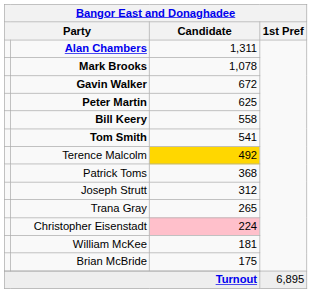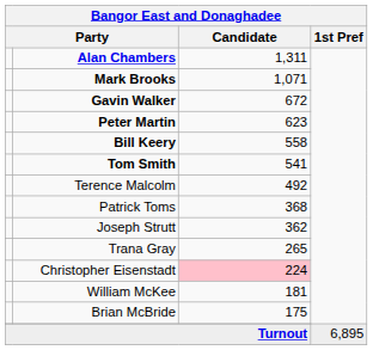 <table class="wikitable">
 <tr>
 <th colspan="4" align="center"><a href='#'>Bangor East and Donaghadee</a></th>
 </tr>
 <tr>
 <th colspan="2" align="center" width=200>Party</th>
 <th width=150>Candidate</th>
 <th width=60>1st Pref</th>
 </tr>
 <tr>
 <td></td>
 <td align="right"><strong><a href='#'>Alan Chambers</a></strong></td>
 <td align="right">1,311</td>
 </tr>
 <tr>
 <td></td>
 <td align="right"><strong>Mark Brooks</strong></td>
-<td align="right">1,078</td>
+<td align="right">1,071</td>
 </tr>
 <tr>
 <td></td>
 <td align="right"><strong>Gavin Walker</strong></td>
 <td align="right">672</td>
 </tr>
 <tr>
 <td></td>
 <td align="right"><strong>Peter Martin</strong></td>
-<td align="right">625</td>
+<td align="right">623</td>
 </tr>
 <tr>
 <td></td>
 <td align="right"><strong>Bill Keery</strong></td>
 <td align="right">558</td>
 </tr>
 <tr>
 <td></td>
 <td align="right"><strong>Tom Smith</strong></td>
 <td align="right">541</td>
 </tr>
 <tr>
 <td></td>
 <td align="right">Terence Malcolm</td>
-<td align="right" style="background: gold;">492</td>
+<td align="right">492</td>
 </tr>
 <tr>
 <td></td>
 <td align="right">Patrick Toms</td>
 <td align="right">368</td>
 </tr>
 <tr>
 <td></td>
 <td align="right">Joseph Strutt</td>
-<td align="right">312</td>
+<td align="right">362</td>
 </tr>
 <tr>
 <td></td>
 <td align="right">Trana Gray</td>
 <td align="right">265</td>
 </tr>
 <tr>
 <td></td>
 <td align="right">Christopher Eisenstadt</td>
 <td align="right" style="background: pink;">224</td>
 </tr>
 <tr>
 <td></td>
 <td align="right">William McKee</td>
 <td align="right">181</td>
 </tr>
 <tr>
 <td></td>
 <td align="right">Brian McBride</td>
 <td align="right">175</td>
 </tr>
 <tr>
 </tr>
 <tr bgcolor="EEEEEE">
 <td colspan=3 align="right"><strong><a href='#'>Turnout</a></strong></td>
 <td align="right">6,895</td>
 </tr>
 </table>
